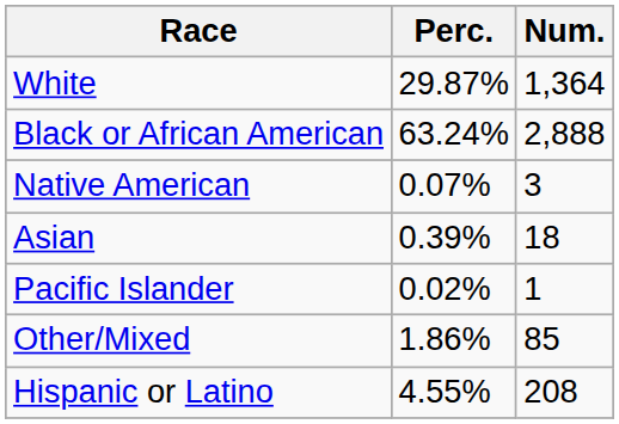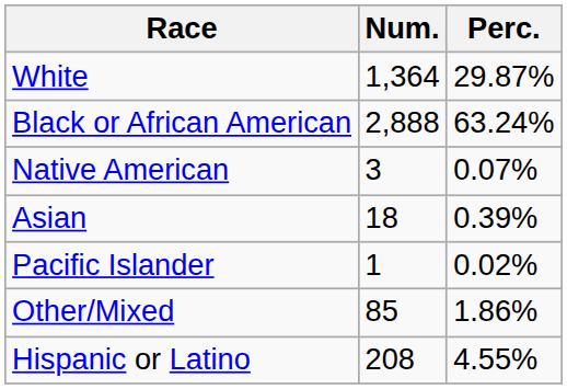 <table class="wikitable">
 <tr>
 <th>Race</th>
+<th>Num.</th>
 <th>Perc.</th>
-<th>Num.</th>
 </tr>
 <tr>
 <td><a href='#'>White</a></td>
+<td>1,364</td>
 <td>29.87%</td>
-<td>1,364</td>
 </tr>
 <tr>
 <td><a href='#'>Black or African American</a></td>
+<td>2,888</td>
 <td>63.24%</td>
-<td>2,888</td>
 </tr>
 <tr>
 <td><a href='#'>Native American</a></td>
+<td>3</td>
 <td>0.07%</td>
-<td>3</td>
 </tr>
 <tr>
 <td><a href='#'>Asian</a></td>
+<td>18</td>
 <td>0.39%</td>
-<td>18</td>
 </tr>
 <tr>
 <td><a href='#'>Pacific Islander</a></td>
+<td>1</td>
 <td>0.02%</td>
-<td>1</td>
 </tr>
 <tr>
 <td><a href='#'>Other/Mixed</a></td>
+<td>85</td>
 <td>1.86%</td>
-<td>85</td>
 </tr>
 <tr>
 <td><a href='#'>Hispanic</a> or <a href='#'>Latino</a></td>
+<td>208</td>
 <td>4.55%</td>
-<td>208</td>
 </tr>
 </table>
